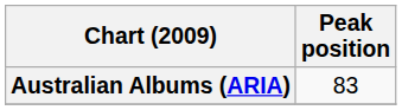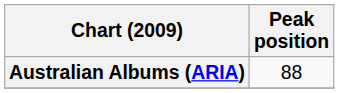 <table class="wikitable sortable plainrowheaders" style="text-align:center">
 <tr>
 <th>Chart (2009)</th>
 <th>Peak<br>position</th>
 </tr>
 <tr>
 <th scope="row">Australian Albums (<a href='#'>ARIA</a>)</th>
-<td>83</td>
+<td>88</td>
 </tr>
 <tr>
 </tr>
 <tr>
 </tr>
 <tr>
 </tr>
 <tr>
 </tr>
 <tr>
 </tr>
 <tr>
 </tr>
 <tr>
 </tr>
 <tr>
 </tr>
 <tr>
 </tr>
 <tr>
 </tr>
 <tr>
 </tr>
 <tr>
 </tr>
 <tr>
 </tr>
 <tr>
 </tr>
 <tr>
 </tr>
 <tr>
 </tr>
 <tr>
 </tr>
 </table>
